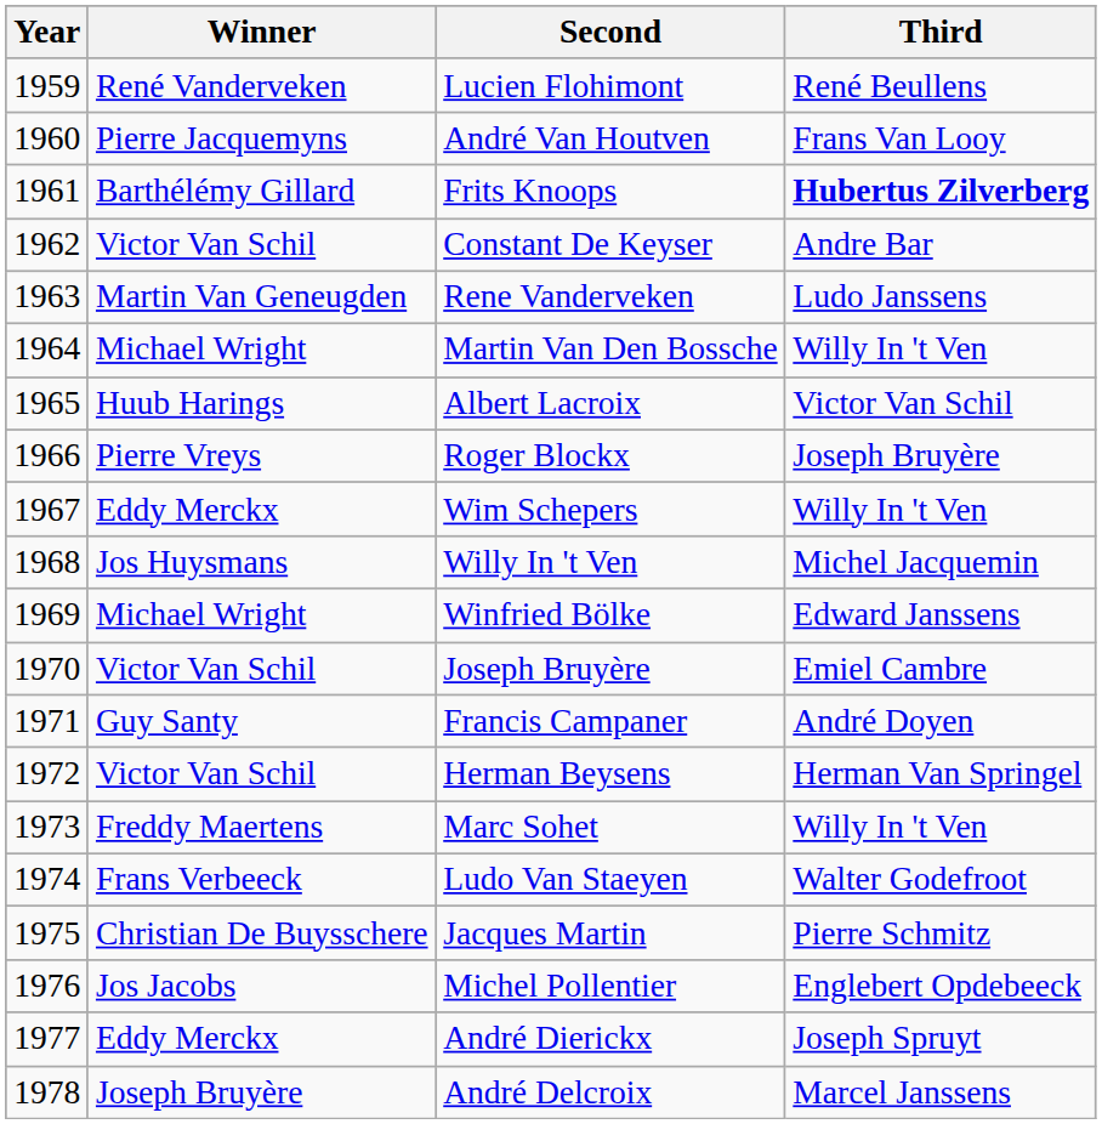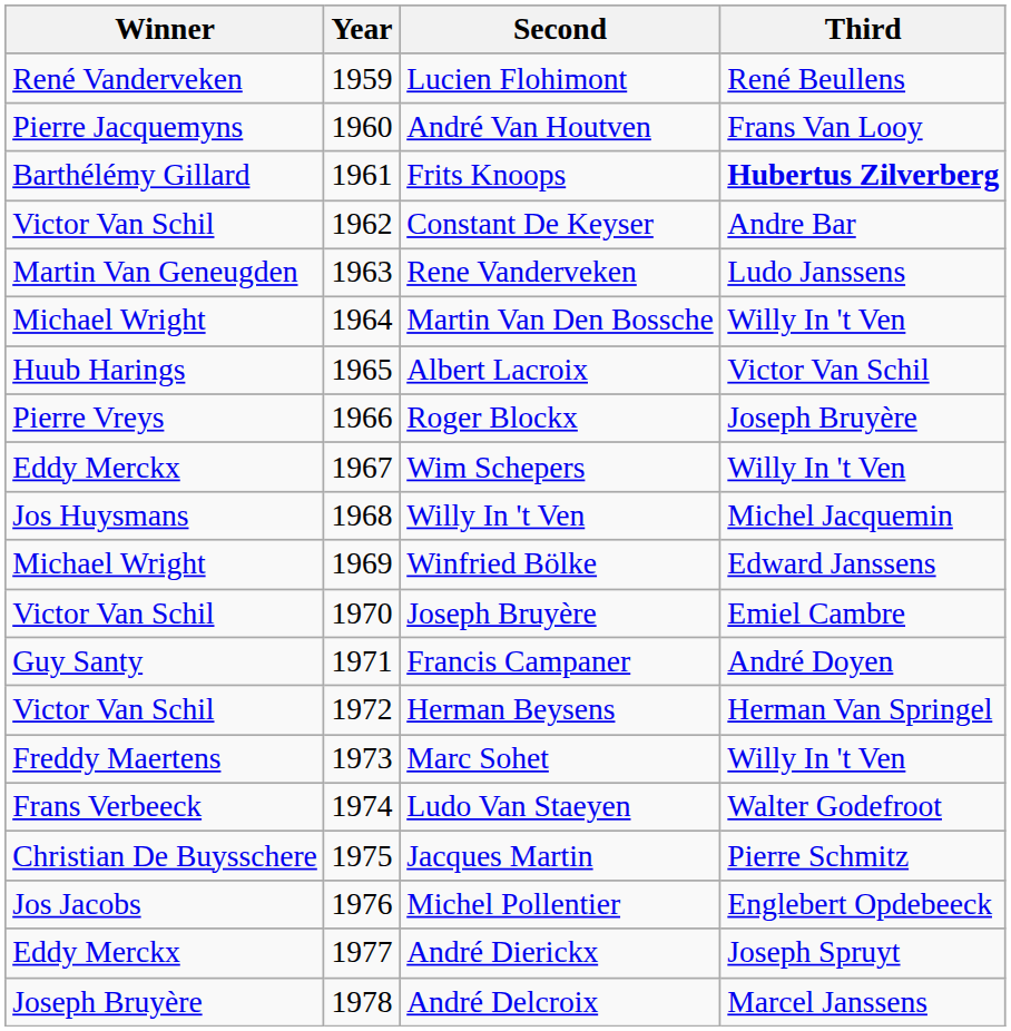 <table class="wikitable">
 <tr>
+<th>Winner</th>
 <th>Year</th>
-<th>Winner</th>
 <th>Second</th>
 <th>Third</th>
 </tr>
 <tr>
+<td> <a href='#'>René Vanderveken</a></td>
 <td>1959</td>
-<td> <a href='#'>René Vanderveken</a></td>
 <td> <a href='#'>Lucien Flohimont</a></td>
 <td> <a href='#'>René Beullens</a></td>
 </tr>
 <tr>
+<td> <a href='#'>Pierre Jacquemyns</a></td>
 <td>1960</td>
-<td> <a href='#'>Pierre Jacquemyns</a></td>
 <td> <a href='#'>André Van Houtven</a></td>
 <td> <a href='#'>Frans Van Looy</a></td>
 </tr>
 <tr>
+<td> <a href='#'>Barthélémy Gillard</a></td>
 <td>1961</td>
-<td> <a href='#'>Barthélémy Gillard</a></td>
 <td> <a href='#'>Frits Knoops</a></td>
 <td><strong> <a href='#'>Hubertus Zilverberg</a></strong></td>
 </tr>
 <tr>
+<td> <a href='#'>Victor Van Schil</a></td>
 <td>1962</td>
-<td> <a href='#'>Victor Van Schil</a></td>
 <td> <a href='#'>Constant De Keyser</a></td>
 <td> <a href='#'>Andre Bar</a></td>
 </tr>
 <tr>
+<td> <a href='#'>Martin Van Geneugden</a></td>
 <td>1963</td>
-<td> <a href='#'>Martin Van Geneugden</a></td>
 <td> <a href='#'>Rene Vanderveken</a></td>
 <td> <a href='#'>Ludo Janssens</a></td>
 </tr>
 <tr>
+<td> <a href='#'>Michael Wright</a></td>
 <td>1964</td>
-<td> <a href='#'>Michael Wright</a></td>
 <td> <a href='#'>Martin Van Den Bossche</a></td>
 <td> <a href='#'>Willy In 't Ven</a></td>
 </tr>
 <tr>
+<td> <a href='#'>Huub Harings</a></td>
 <td>1965</td>
-<td> <a href='#'>Huub Harings</a></td>
 <td> <a href='#'>Albert Lacroix</a></td>
 <td> <a href='#'>Victor Van Schil</a></td>
 </tr>
 <tr>
+<td> <a href='#'>Pierre Vreys</a></td>
 <td>1966</td>
-<td> <a href='#'>Pierre Vreys</a></td>
 <td> <a href='#'>Roger Blockx</a></td>
 <td> <a href='#'>Joseph Bruyère</a></td>
 </tr>
 <tr>
+<td> <a href='#'>Eddy Merckx</a></td>
 <td>1967</td>
-<td> <a href='#'>Eddy Merckx</a></td>
 <td> <a href='#'>Wim Schepers</a></td>
 <td> <a href='#'>Willy In 't Ven</a></td>
 </tr>
 <tr>
+<td> <a href='#'>Jos Huysmans</a></td>
 <td>1968</td>
-<td> <a href='#'>Jos Huysmans</a></td>
 <td> <a href='#'>Willy In 't Ven</a></td>
 <td> <a href='#'>Michel Jacquemin</a></td>
 </tr>
 <tr>
+<td> <a href='#'>Michael Wright</a></td>
 <td>1969</td>
-<td> <a href='#'>Michael Wright</a></td>
 <td> <a href='#'>Winfried Bölke</a></td>
 <td> <a href='#'>Edward Janssens</a></td>
 </tr>
 <tr>
+<td> <a href='#'>Victor Van Schil</a></td>
 <td>1970</td>
-<td> <a href='#'>Victor Van Schil</a></td>
 <td> <a href='#'>Joseph Bruyère</a></td>
 <td> <a href='#'>Emiel Cambre</a></td>
 </tr>
 <tr>
+<td> <a href='#'>Guy Santy</a></td>
 <td>1971</td>
-<td> <a href='#'>Guy Santy</a></td>
 <td> <a href='#'>Francis Campaner</a></td>
 <td> <a href='#'>André Doyen</a></td>
 </tr>
 <tr>
+<td> <a href='#'>Victor Van Schil</a></td>
 <td>1972</td>
-<td> <a href='#'>Victor Van Schil</a></td>
 <td> <a href='#'>Herman Beysens</a></td>
 <td> <a href='#'>Herman Van Springel</a></td>
 </tr>
 <tr>
+<td> <a href='#'>Freddy Maertens</a></td>
 <td>1973</td>
-<td> <a href='#'>Freddy Maertens</a></td>
 <td> <a href='#'>Marc Sohet</a></td>
 <td> <a href='#'>Willy In 't Ven</a></td>
 </tr>
 <tr>
+<td> <a href='#'>Frans Verbeeck</a></td>
 <td>1974</td>
-<td> <a href='#'>Frans Verbeeck</a></td>
 <td> <a href='#'>Ludo Van Staeyen</a></td>
 <td> <a href='#'>Walter Godefroot</a></td>
 </tr>
 <tr>
+<td> <a href='#'>Christian De Buysschere</a></td>
 <td>1975</td>
-<td> <a href='#'>Christian De Buysschere</a></td>
 <td> <a href='#'>Jacques Martin</a></td>
 <td> <a href='#'>Pierre Schmitz</a></td>
 </tr>
 <tr>
+<td> <a href='#'>Jos Jacobs</a></td>
 <td>1976</td>
-<td> <a href='#'>Jos Jacobs</a></td>
 <td> <a href='#'>Michel Pollentier</a></td>
 <td> <a href='#'>Englebert Opdebeeck</a></td>
 </tr>
 <tr>
+<td> <a href='#'>Eddy Merckx</a></td>
 <td>1977</td>
-<td> <a href='#'>Eddy Merckx</a></td>
 <td> <a href='#'>André Dierickx</a></td>
 <td> <a href='#'>Joseph Spruyt</a></td>
 </tr>
 <tr>
+<td> <a href='#'>Joseph Bruyère</a></td>
 <td>1978</td>
-<td> <a href='#'>Joseph Bruyère</a></td>
 <td> <a href='#'>André Delcroix</a></td>
 <td> <a href='#'>Marcel Janssens</a></td>
 </tr>
 </table>
